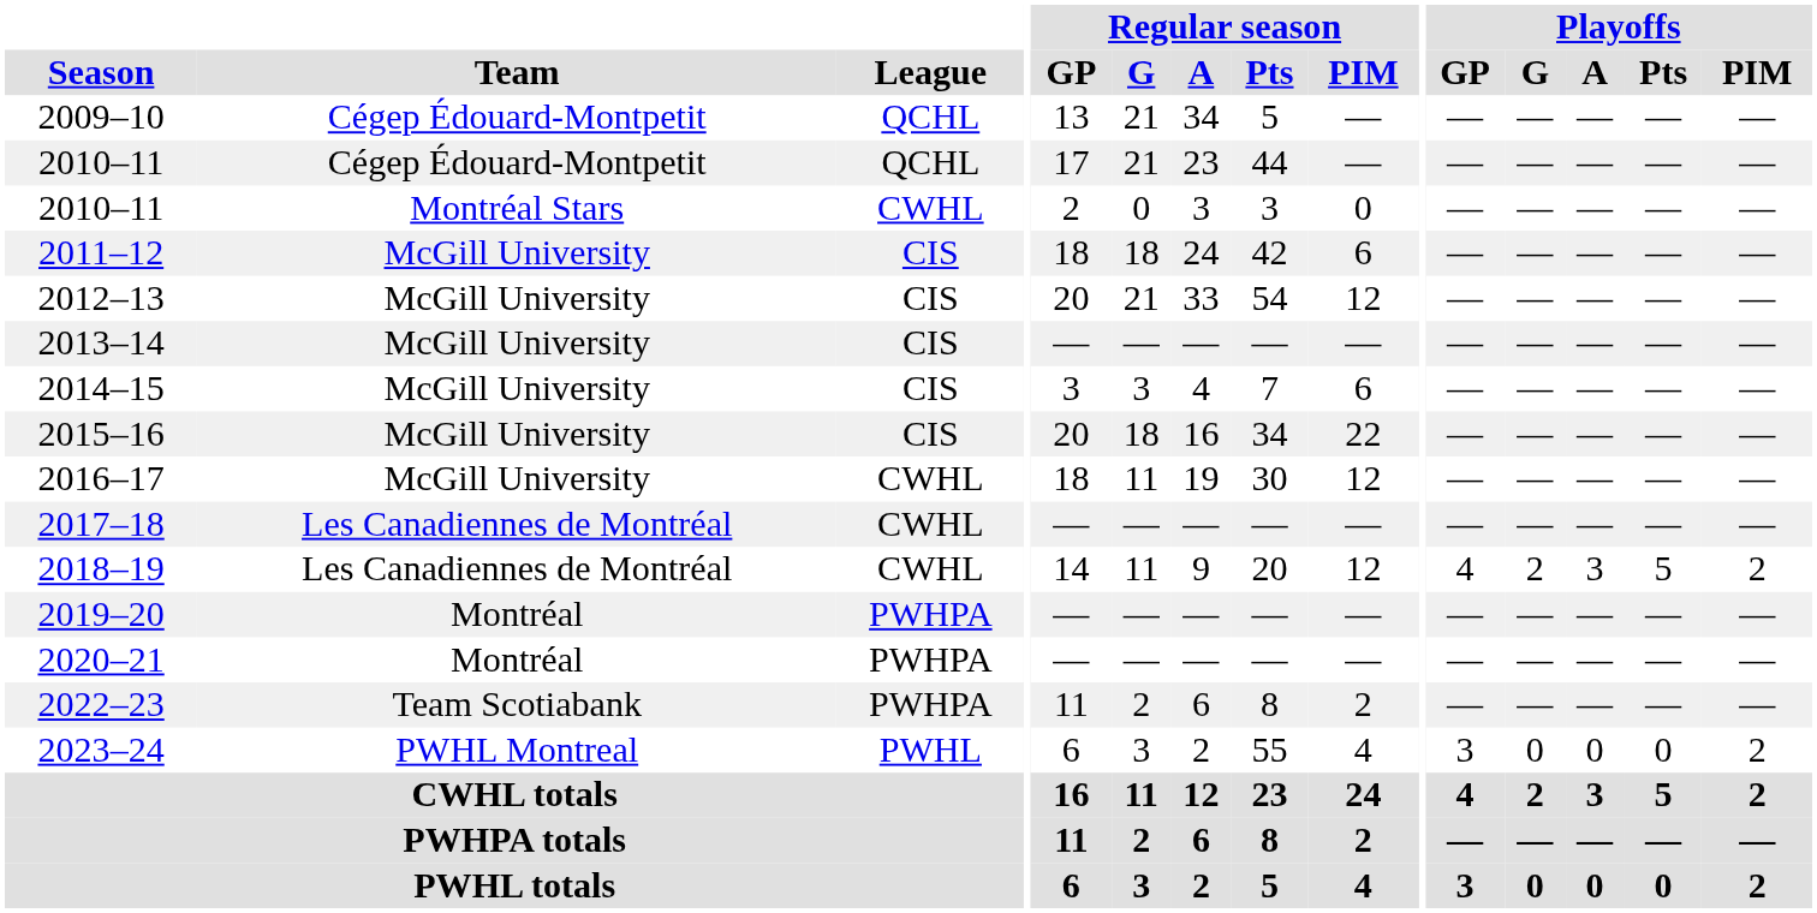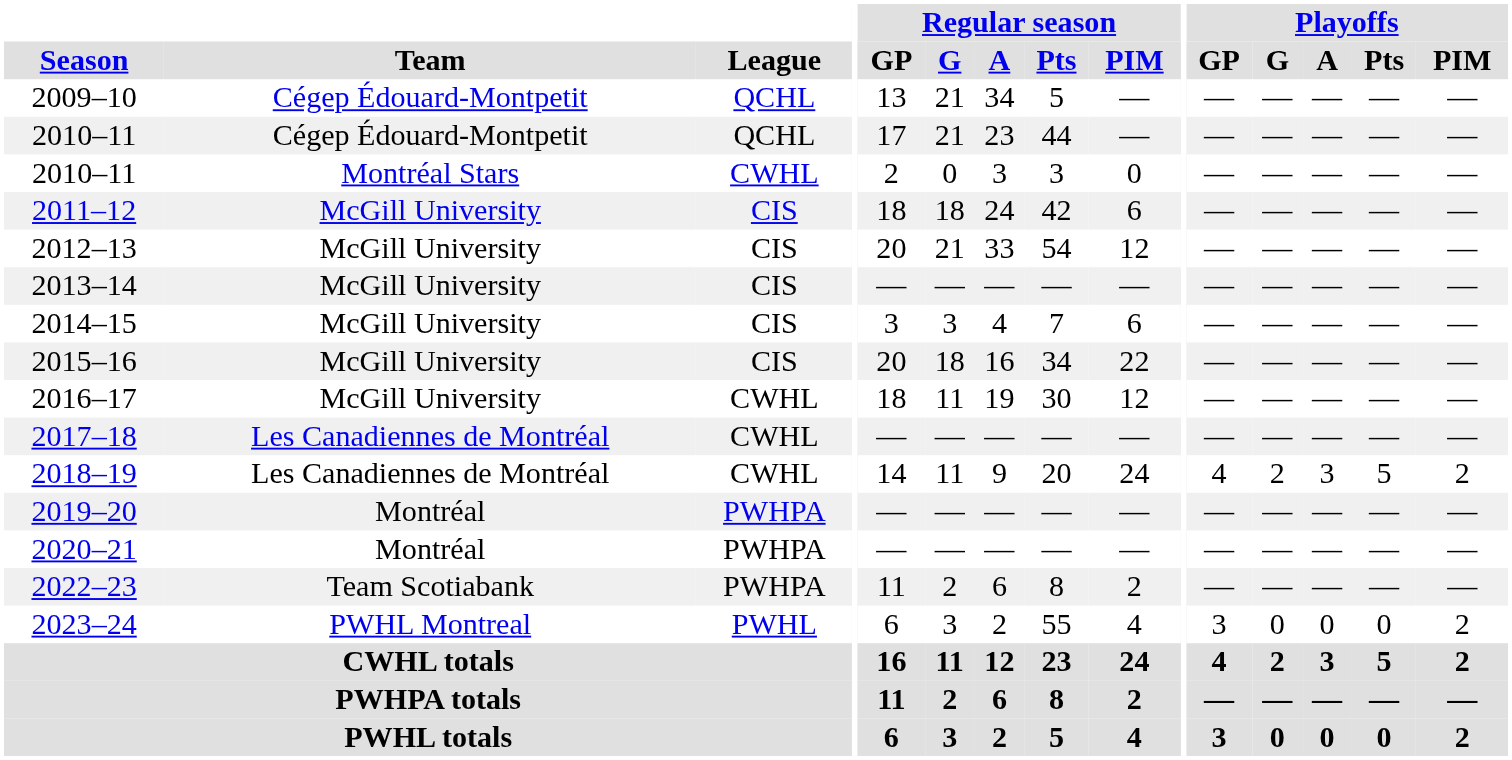 <table border="0" cellpadding="1" cellspacing="0" style="text-align:center; width:50em">
 <tr bgcolor="#e0e0e0">
 <th colspan="3" bgcolor="#ffffff"></th>
 <th rowspan="100" bgcolor="#ffffff"></th>
 <th colspan="5"><a href='#'>Regular season</a></th>
 <th rowspan="100" bgcolor="#ffffff"></th>
 <th colspan="5"><a href='#'>Playoffs</a></th>
 </tr>
 <tr bgcolor="#e0e0e0">
 <th><a href='#'>Season</a></th>
 <th>Team</th>
 <th>League</th>
 <th>GP</th>
 <th><a href='#'>G</a></th>
 <th><a href='#'>A</a></th>
 <th><a href='#'>Pts</a></th>
 <th><a href='#'>PIM</a></th>
 <th>GP</th>
 <th>G</th>
 <th>A</th>
 <th>Pts</th>
 <th>PIM</th>
 </tr>
 <tr>
 <td>2009–10</td>
 <td><a href='#'>Cégep Édouard-Montpetit</a></td>
 <td><a href='#'>QCHL</a></td>
 <td>13</td>
 <td>21</td>
 <td>34</td>
 <td>5</td>
 <td>—</td>
 <td>—</td>
 <td>—</td>
 <td>—</td>
 <td>—</td>
 <td>—</td>
 </tr>
 <tr style="background:#f0f0f0;">
 <td>2010–11</td>
 <td>Cégep Édouard-Montpetit</td>
 <td>QCHL</td>
 <td>17</td>
 <td>21</td>
 <td>23</td>
 <td>44</td>
 <td>—</td>
 <td>—</td>
 <td>—</td>
 <td>—</td>
 <td>—</td>
 <td>—</td>
 </tr>
 <tr>
 <td>2010–11</td>
 <td><a href='#'>Montréal Stars</a></td>
 <td><a href='#'>CWHL</a></td>
 <td>2</td>
 <td>0</td>
 <td>3</td>
 <td>3</td>
 <td>0</td>
 <td>—</td>
 <td>—</td>
 <td>—</td>
 <td>—</td>
 <td>—</td>
 </tr>
 <tr style="background:#f0f0f0;">
 <td><a href='#'>2011–12</a></td>
 <td><a href='#'>McGill University</a></td>
 <td><a href='#'>CIS</a></td>
 <td>18</td>
 <td>18</td>
 <td>24</td>
 <td>42</td>
 <td>6</td>
 <td>—</td>
 <td>—</td>
 <td>—</td>
 <td>—</td>
 <td>—</td>
 </tr>
 <tr>
 <td>2012–13</td>
 <td>McGill University</td>
 <td>CIS</td>
 <td>20</td>
 <td>21</td>
 <td>33</td>
 <td>54</td>
 <td>12</td>
 <td>—</td>
 <td>—</td>
 <td>—</td>
 <td>—</td>
 <td>—</td>
 </tr>
 <tr style="background:#f0f0f0;">
 <td>2013–14</td>
 <td>McGill University</td>
 <td>CIS</td>
 <td>—</td>
 <td>—</td>
 <td>—</td>
 <td>—</td>
 <td>—</td>
 <td>—</td>
 <td>—</td>
 <td>—</td>
 <td>—</td>
 <td>—</td>
 </tr>
 <tr>
 <td>2014–15</td>
 <td>McGill University</td>
 <td>CIS</td>
 <td>3</td>
 <td>3</td>
 <td>4</td>
 <td>7</td>
 <td>6</td>
 <td>—</td>
 <td>—</td>
 <td>—</td>
 <td>—</td>
 <td>—</td>
 </tr>
 <tr style="background:#f0f0f0;">
 <td>2015–16</td>
 <td>McGill University</td>
 <td>CIS</td>
 <td>20</td>
 <td>18</td>
 <td>16</td>
 <td>34</td>
 <td>22</td>
 <td>—</td>
 <td>—</td>
 <td>—</td>
 <td>—</td>
 <td>—</td>
 </tr>
 <tr>
 <td>2016–17</td>
 <td>McGill University</td>
 <td>CWHL</td>
 <td>18</td>
 <td>11</td>
 <td>19</td>
 <td>30</td>
 <td>12</td>
 <td>—</td>
 <td>—</td>
 <td>—</td>
 <td>—</td>
 <td>—</td>
 </tr>
 <tr style="background:#f0f0f0;">
 <td><a href='#'>2017–18</a></td>
 <td><a href='#'>Les Canadiennes de Montréal</a></td>
 <td>CWHL</td>
 <td>—</td>
 <td>—</td>
 <td>—</td>
 <td>—</td>
 <td>—</td>
 <td>—</td>
 <td>—</td>
 <td>—</td>
 <td>—</td>
 <td>—</td>
 </tr>
 <tr>
 <td><a href='#'>2018–19</a></td>
 <td>Les Canadiennes de Montréal</td>
 <td>CWHL</td>
 <td>14</td>
 <td>11</td>
 <td>9</td>
 <td>20</td>
-<td>12</td>
+<td>24</td>
 <td>4</td>
 <td>2</td>
 <td>3</td>
 <td>5</td>
 <td>2</td>
 </tr>
 <tr style="background:#f0f0f0;">
 <td><a href='#'>2019–20</a></td>
 <td>Montréal</td>
 <td><a href='#'>PWHPA</a></td>
 <td>—</td>
 <td>—</td>
 <td>—</td>
 <td>—</td>
 <td>—</td>
 <td>—</td>
 <td>—</td>
 <td>—</td>
 <td>—</td>
 <td>—</td>
 </tr>
 <tr>
 <td><a href='#'>2020–21</a></td>
 <td>Montréal</td>
 <td>PWHPA</td>
 <td>—</td>
 <td>—</td>
 <td>—</td>
 <td>—</td>
 <td>—</td>
 <td>—</td>
 <td>—</td>
 <td>—</td>
 <td>—</td>
 <td>—</td>
 </tr>
 <tr style="background:#f0f0f0;">
 <td><a href='#'>2022–23</a></td>
 <td>Team Scotiabank</td>
 <td>PWHPA</td>
 <td>11</td>
 <td>2</td>
 <td>6</td>
 <td>8</td>
 <td>2</td>
 <td>—</td>
 <td>—</td>
 <td>—</td>
 <td>—</td>
 <td>—</td>
 </tr>
 <tr>
 <td><a href='#'>2023–24</a></td>
 <td><a href='#'>PWHL Montreal</a></td>
 <td><a href='#'>PWHL</a></td>
 <td>6</td>
 <td>3</td>
 <td>2</td>
 <td>55</td>
 <td>4</td>
 <td>3</td>
 <td>0</td>
 <td>0</td>
 <td>0</td>
 <td>2</td>
 </tr>
 <tr bgcolor="#e0e0e0">
 <th colspan="3">CWHL totals</th>
 <th>16</th>
 <th>11</th>
 <th>12</th>
 <th>23</th>
 <th>24</th>
 <th>4</th>
 <th>2</th>
 <th>3</th>
 <th>5</th>
 <th>2</th>
 </tr>
 <tr bgcolor="#e0e0e0">
 <th colspan="3">PWHPA totals</th>
 <th>11</th>
 <th>2</th>
 <th>6</th>
 <th>8</th>
 <th>2</th>
 <th>—</th>
 <th>—</th>
 <th>—</th>
 <th>—</th>
 <th>—</th>
 </tr>
 <tr bgcolor="#e0e0e0">
 <th colspan="3">PWHL totals</th>
 <th>6</th>
 <th>3</th>
 <th>2</th>
 <th>5</th>
 <th>4</th>
 <th>3</th>
 <th>0</th>
 <th>0</th>
 <th>0</th>
 <th>2</th>
 </tr>
 </table>
